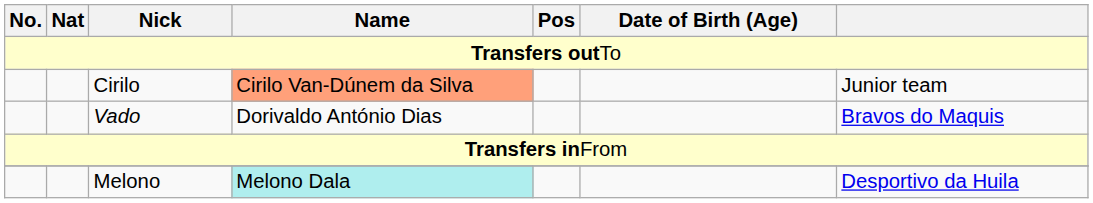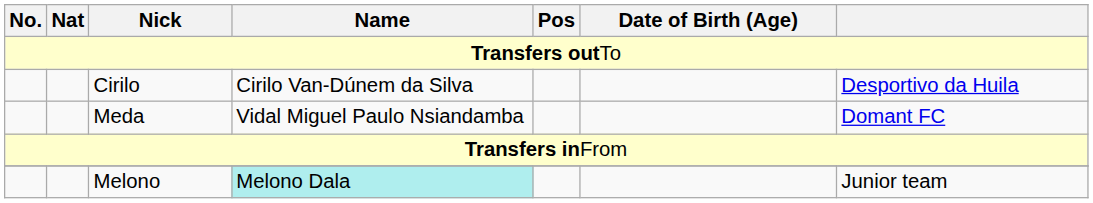 <table class="wikitable ve-ce-branchNode ve-ce-tableNode">
 <tr>
 <th>No.</th>
 <th>Nat</th>
 <th width=105px>Nick</th>
 <th width=230px>Name</th>
 <th>Pos</th>
 <th width=195px>Date of Birth (Age)</th>
 <th width=190px></th>
 </tr>
 <tr bgcolor=#ffffcc>
 <td align=center colspan=7><strong>Transfers out</strong>To</td>
 </tr>
 <tr>
 <td></td>
 <td></td>
 <td>Cirilo</td>
-<td style="background: lightsalmon;">Cirilo Van-Dúnem da Silva</td>
+<td>Cirilo Van-Dúnem da Silva</td>
 <td></td>
 <td></td>
-<td> Junior team</td>
+<td> <a href='#'>Desportivo da Huila</a></td>
 </tr>
 <tr>
 <td></td>
 <td></td>
-<td><em>Vado</em></td>
-<td>Dorivaldo António Dias</td>
+<td>Meda</td>
+<td>Vidal Miguel Paulo Nsiandamba</td>
 <td></td>
 <td></td>
-<td> <a href='#'>Bravos do Maquis</a></td>
+<td> <a href='#'>Domant FC</a></td>
 </tr>
 <tr bgcolor=#ffffcc>
 <td align=center colspan=7><strong>Transfers in</strong>From</td>
 </tr>
 <tr>
 </tr>
 <tr>
 <td></td>
 <td></td>
 <td>Melono</td>
 <td style="background: paleturquoise;">Melono  Dala</td>
 <td></td>
 <td></td>
-<td> <a href='#'>Desportivo da Huila</a></td>
+<td> Junior team</td>
 </tr>
 </table>
